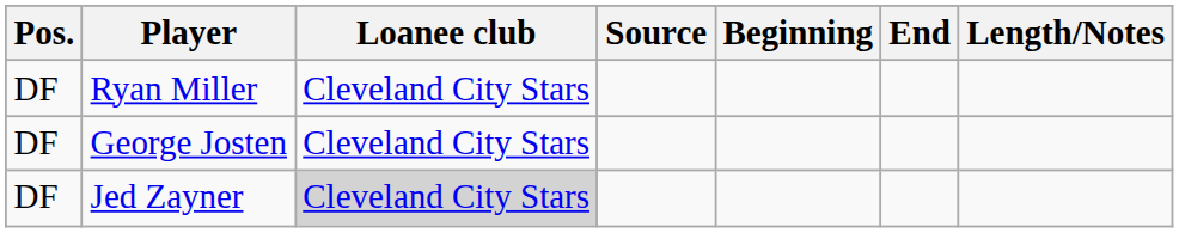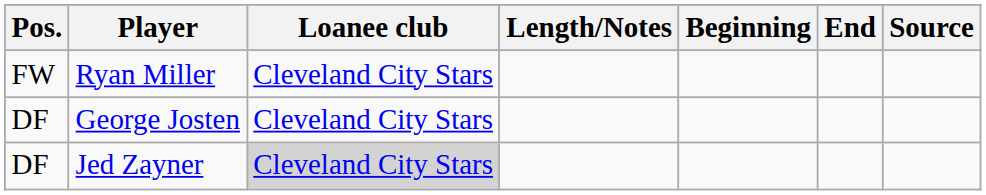 <table class="wikitable sortable" style="text-align: left">
 <tr>
 <th><strong>Pos.</strong></th>
 <th><strong>Player</strong></th>
 <th><strong>Loanee club</strong></th>
-<th><strong>Source</strong></th>
+<th><strong>Length/Notes</strong></th>
 <th><strong>Beginning</strong></th>
 <th><strong>End</strong></th>
-<th><strong>Length/Notes</strong></th>
+<th><strong>Source</strong></th>
 </tr>
 <tr>
-<td>DF</td>
+<td>FW</td>
 <td> <a href='#'>Ryan Miller</a></td>
 <td> <a href='#'>Cleveland City Stars</a></td>
-<td align=center></td>
 <td></td>
 <td></td>
 <td></td>
+<td align=center></td>
 </tr>
 <tr>
 <td>DF</td>
 <td> <a href='#'>George Josten</a></td>
 <td> <a href='#'>Cleveland City Stars</a></td>
-<td align=center></td>
 <td></td>
 <td></td>
 <td></td>
+<td align=center></td>
 </tr>
 <tr>
 <td>DF</td>
 <td> <a href='#'>Jed Zayner</a></td>
 <td style="background: lightgrey;"> <a href='#'>Cleveland City Stars</a></td>
-<td align=center></td>
 <td></td>
 <td></td>
 <td></td>
+<td align=center></td>
 </tr>
 </table>
